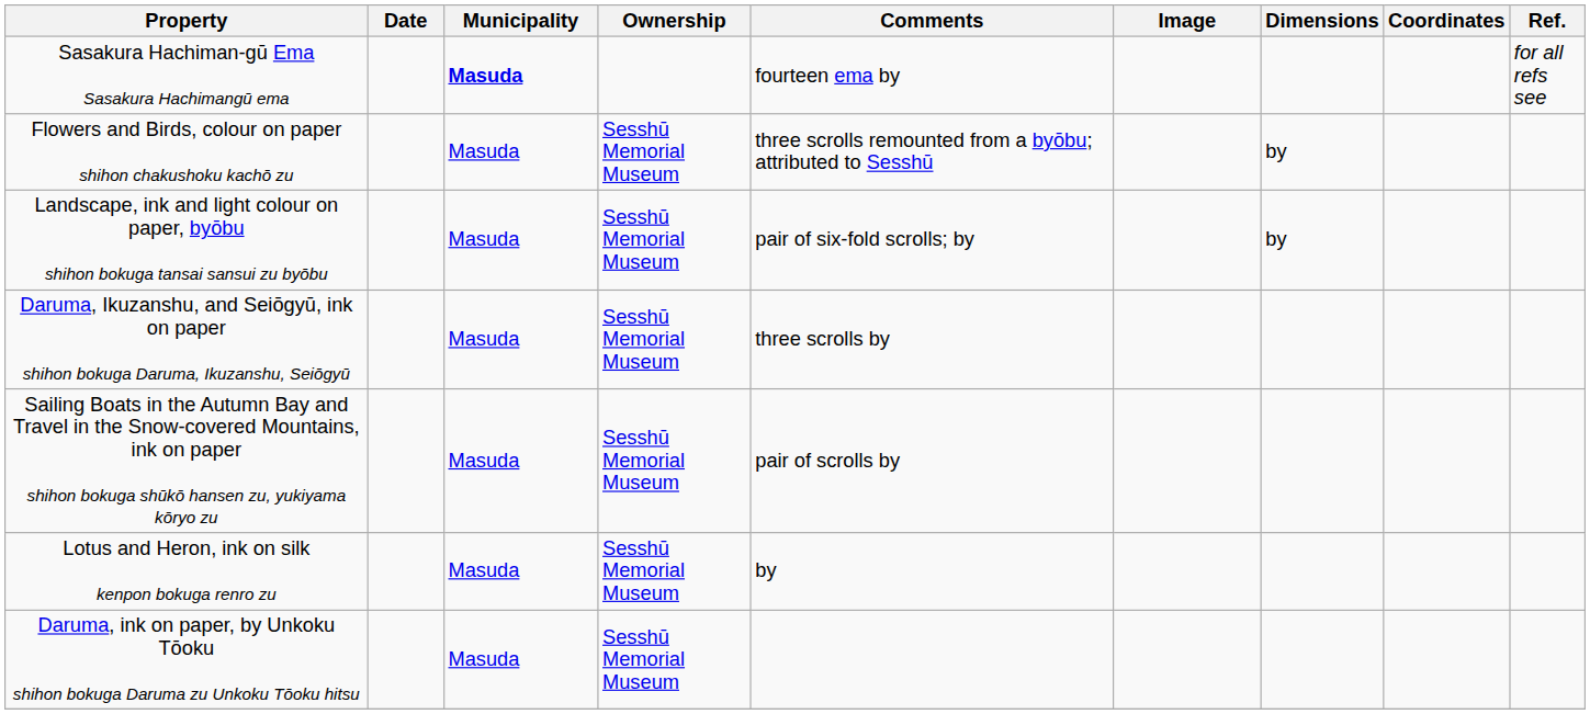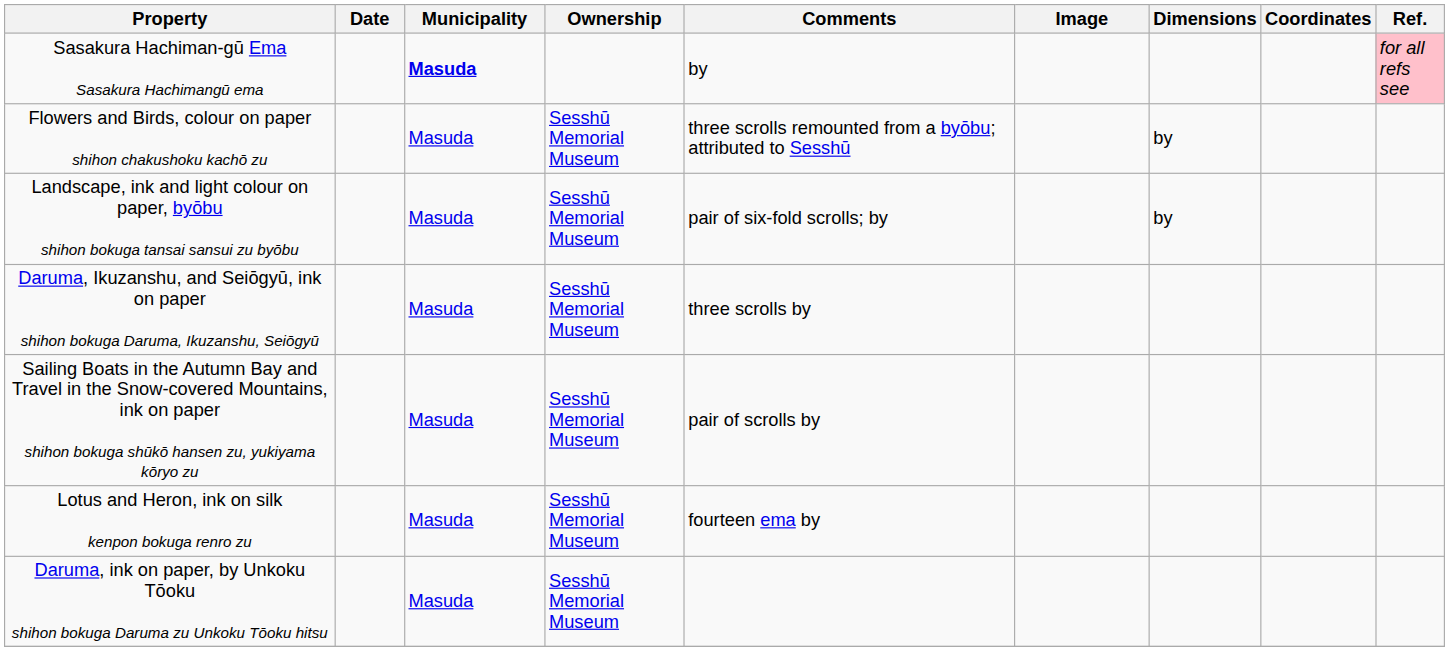 <table class="wikitable sortable"  style="width:100%;">
 <tr>
 <th width="25%" align="left">Property</th>
 <th width="5%" align="left" data-sort-type="number">Date</th>
 <th width="10%" align="left">Municipality</th>
 <th width="10%" align="left">Ownership</th>
 <th width="25%" align="left" class="unsortable">Comments</th>
 <th width="10%" align="left" class="unsortable">Image</th>
 <th width="5%" align="left" class="unsortable">Dimensions</th>
 <th width="5%" align="left" class="unsortable">Coordinates</th>
 <th width="5%" align="left" class="unsortable">Ref.</th>
 </tr>
 <tr>
 <td align="center">Sasakura Hachiman-gū <a href='#'>Ema</a><br><br><small><em>Sasakura Hachimangū ema</em></small></td>
 <td></td>
 <td><strong><a href='#'>Masuda</a></strong></td>
 <td></td>
-<td>fourteen <a href='#'>ema</a> by </td>
+<td>by </td>
 <td></td>
 <td></td>
 <td></td>
-<td><em>for all refs see</em> </td>
+<td style="background: pink;"><em>for all refs see</em> </td>
 </tr>
 <tr>
 <td align="center">Flowers and Birds, colour on paper<br><br><small><em>shihon chakushoku kachō zu</em></small></td>
 <td></td>
 <td><a href='#'>Masuda</a></td>
 <td><a href='#'>Sesshū Memorial Museum</a></td>
 <td>three scrolls remounted from a <a href='#'>byōbu</a>; attributed to <a href='#'>Sesshū</a></td>
 <td></td>
 <td> by </td>
 <td></td>
 <td></td>
 </tr>
 <tr>
 <td align="center">Landscape, ink and light colour on paper, <a href='#'>byōbu</a><br><br><small><em>shihon bokuga tansai sansui zu byōbu</em></small></td>
 <td></td>
 <td><a href='#'>Masuda</a></td>
 <td><a href='#'>Sesshū Memorial Museum</a></td>
 <td>pair of six-fold scrolls; by </td>
 <td></td>
 <td> by </td>
 <td></td>
 <td></td>
 </tr>
 <tr>
 <td align="center"><a href='#'>Daruma</a>, Ikuzanshu, and Seiōgyū, ink on paper<br><br><small><em>shihon bokuga Daruma, Ikuzanshu, Seiōgyū</em></small></td>
 <td></td>
 <td><a href='#'>Masuda</a></td>
 <td><a href='#'>Sesshū Memorial Museum</a></td>
 <td>three scrolls by </td>
 <td></td>
 <td></td>
 <td></td>
 <td></td>
 </tr>
 <tr>
 <td align="center">Sailing Boats in the Autumn Bay and Travel in the Snow-covered Mountains, ink on paper<br><br><small><em>shihon bokuga shūkō hansen zu, yukiyama kōryo zu</em></small></td>
 <td></td>
 <td><a href='#'>Masuda</a></td>
 <td><a href='#'>Sesshū Memorial Museum</a></td>
 <td>pair of scrolls by </td>
 <td></td>
 <td></td>
 <td></td>
 <td></td>
 </tr>
 <tr>
 <td align="center">Lotus and Heron, ink on silk<br><br><small><em>kenpon bokuga renro zu</em></small></td>
 <td></td>
 <td><a href='#'>Masuda</a></td>
 <td><a href='#'>Sesshū Memorial Museum</a></td>
-<td>by </td>
+<td>fourteen <a href='#'>ema</a> by </td>
 <td></td>
 <td></td>
 <td></td>
 <td></td>
 </tr>
 <tr>
 <td align="center"><a href='#'>Daruma</a>, ink on paper, by Unkoku Tōoku<br><br><small><em>shihon bokuga Daruma zu Unkoku Tōoku hitsu</em></small></td>
 <td></td>
 <td><a href='#'>Masuda</a></td>
 <td><a href='#'>Sesshū Memorial Museum</a></td>
 <td></td>
 <td></td>
 <td></td>
 <td></td>
 <td></td>
 </tr>
 <tr>
 </tr>
 </table>
